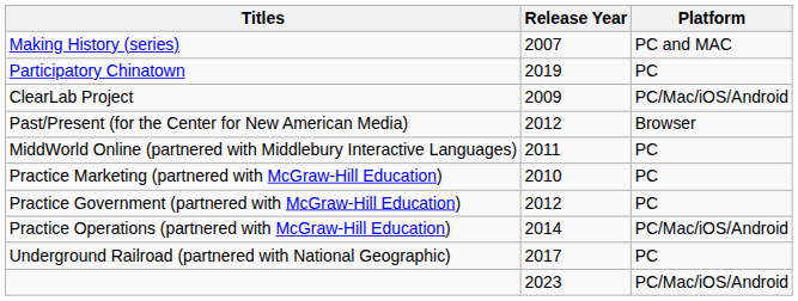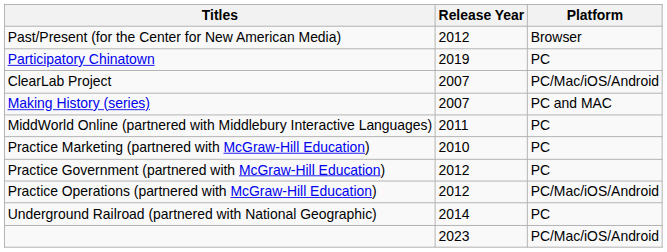 <table class="wikitable">
 <tr>
 <th>Titles</th>
 <th>Release Year</th>
 <th>Platform</th>
 </tr>
 <tr>
-<td><a href='#'>Making History (series)</a></td>
-<td>2007</td>
-<td>PC and MAC</td>
+<td>Past/Present (for the Center for New American Media)</td>
+<td>2012</td>
+<td>Browser</td>
 </tr>
 <tr>
 <td><a href='#'>Participatory Chinatown</a></td>
 <td>2019</td>
 <td>PC</td>
 </tr>
 <tr>
 <td>ClearLab Project</td>
-<td>2009</td>
+<td>2007</td>
 <td>PC/Mac/iOS/Android</td>
 </tr>
 <tr>
-<td>Past/Present (for the Center for New American Media)</td>
-<td>2012</td>
-<td>Browser</td>
+<td><a href='#'>Making History (series)</a></td>
+<td>2007</td>
+<td>PC and MAC</td>
 </tr>
 <tr>
 <td>MiddWorld Online (partnered with Middlebury Interactive Languages)</td>
 <td>2011</td>
 <td>PC</td>
 </tr>
 <tr>
 <td>Practice Marketing (partnered with <a href='#'>McGraw-Hill Education</a>)</td>
 <td>2010</td>
 <td>PC</td>
 </tr>
 <tr>
 <td>Practice Government (partnered with <a href='#'>McGraw-Hill Education</a>)</td>
 <td>2012</td>
 <td>PC</td>
 </tr>
 <tr>
 <td>Practice Operations (partnered with <a href='#'>McGraw-Hill Education</a>)</td>
-<td>2014</td>
+<td>2012</td>
 <td>PC/Mac/iOS/Android</td>
 </tr>
 <tr>
 <td>Underground Railroad (partnered with National Geographic)</td>
-<td>2017</td>
+<td>2014</td>
 <td>PC</td>
 </tr>
 <tr>
 <td> <br></td>
 <td>2023</td>
 <td>PC/Mac/iOS/Android</td>
 </tr>
 </table>
